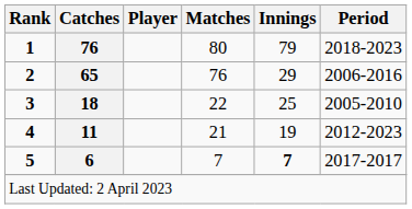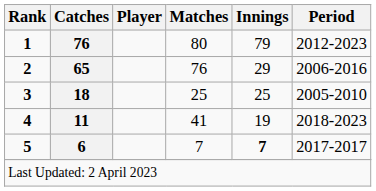 <table class="wikitable plainrowheaders sortable">
 <tr>
 <th scope=col>Rank</th>
 <th scope=col>Catches</th>
 <th scope=col>Player</th>
 <th scope=col>Matches</th>
 <th scope=col>Innings</th>
 <th scope=col>Period</th>
 </tr>
 <tr -bgcolor=#cee0f2>
 <td align=center><strong>1</strong></td>
 <th scope=row style=text-align:center;>76</th>
 <td> </td>
 <td align=center>80</td>
 <td align=center>79</td>
-<td>2018-2023</td>
+<td>2012-2023</td>
 </tr>
 <tr>
 <td align=center><strong>2</strong></td>
 <th scope=row style=text-align:center;>65</th>
 <td></td>
 <td align=center>76</td>
 <td align=center>29</td>
 <td>2006-2016</td>
 </tr>
 <tr>
 <td align=center><strong>3</strong></td>
 <th scope=row style=text-align:center;>18</th>
 <td></td>
-<td align=center>22</td>
+<td align=center>25</td>
 <td align=center>25</td>
 <td>2005-2010</td>
 </tr>
 <tr>
 <td align=center><strong>4</strong></td>
 <th scope=row style=text-align:center;>11</th>
 <td> </td>
-<td align=center>21</td>
+<td align=center>41</td>
 <td align=center>19</td>
-<td>2012-2023</td>
+<td>2018-2023</td>
 </tr>
 <tr>
 <td align=center><strong>5</strong></td>
 <th scope=row style=text-align:center;>6</th>
 <td></td>
 <td align=center>7</td>
 <td align=center><strong>7</strong></td>
 <td>2017-2017</td>
 </tr>
 <tr>
 </tr>
 <tr class=sortbottom>
 <td colspan=6><small>Last Updated: 2 April 2023</small></td>
 </tr>
 </table>
